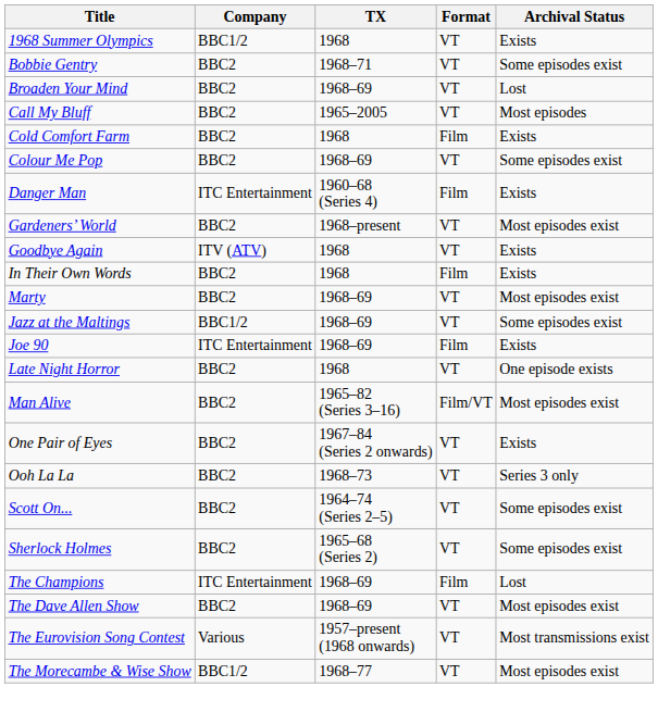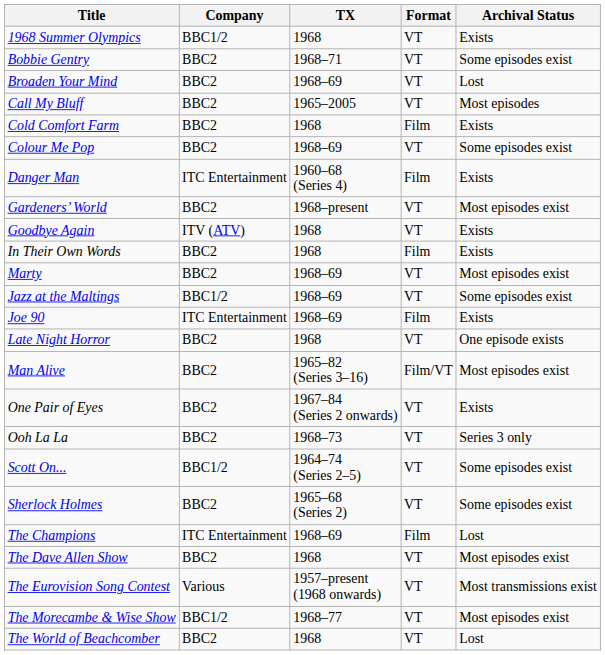 <table class="wikitable">
 <tr>
 <th>Title</th>
 <th>Company</th>
 <th>TX</th>
 <th>Format</th>
 <th>Archival Status</th>
 </tr>
 <tr>
 <td><em><a href='#'>1968 Summer Olympics</a></em></td>
 <td>BBC1/2</td>
 <td>1968</td>
 <td>VT</td>
 <td>Exists</td>
 </tr>
 <tr>
 <td><em><a href='#'>Bobbie Gentry</a></em></td>
 <td>BBC2</td>
 <td>1968–71</td>
 <td>VT</td>
 <td>Some episodes exist</td>
 </tr>
 <tr>
 <td><em><a href='#'>Broaden Your Mind</a></em></td>
 <td>BBC2</td>
 <td>1968–69</td>
 <td>VT</td>
 <td>Lost </td>
 </tr>
 <tr>
 <td><em><a href='#'>Call My Bluff</a></em></td>
 <td>BBC2</td>
 <td>1965–2005</td>
 <td>VT</td>
 <td>Most episodes</td>
 </tr>
 <tr>
 <td><em><a href='#'>Cold Comfort Farm</a></em></td>
 <td>BBC2</td>
 <td>1968</td>
 <td>Film</td>
 <td>Exists</td>
 </tr>
 <tr>
 <td><em><a href='#'>Colour Me Pop</a></em></td>
 <td>BBC2</td>
 <td>1968–69</td>
 <td>VT</td>
 <td>Some episodes exist </td>
 </tr>
 <tr>
 <td><em><a href='#'>Danger Man</a></em></td>
 <td>ITC Entertainment</td>
 <td>1960–68<br>(Series 4)</td>
 <td>Film</td>
 <td>Exists</td>
 </tr>
 <tr>
 <td><a href='#'><em>Gardeners’ World</em></a></td>
 <td>BBC2</td>
 <td>1968–present</td>
 <td>VT</td>
 <td>Most episodes exist</td>
 </tr>
 <tr>
 <td><a href='#'><em>Goodbye Again</em></a></td>
 <td>ITV (<a href='#'>ATV</a>)</td>
 <td>1968</td>
 <td>VT</td>
 <td>Exists</td>
 </tr>
 <tr>
 <td><em>In Their Own Words</em></td>
 <td>BBC2</td>
 <td>1968</td>
 <td>Film</td>
 <td>Exists</td>
 </tr>
 <tr>
 <td><a href='#'><em>Marty</em></a></td>
 <td>BBC2</td>
 <td>1968–69</td>
 <td>VT</td>
 <td>Most episodes exist</td>
 </tr>
 <tr>
 <td><em><a href='#'>Jazz at the Maltings</a></em></td>
 <td>BBC1/2</td>
 <td>1968–69</td>
 <td>VT</td>
 <td>Some episodes exist</td>
 </tr>
 <tr>
 <td><em><a href='#'>Joe 90</a></em></td>
 <td>ITC Entertainment</td>
 <td>1968–69</td>
 <td>Film</td>
 <td>Exists</td>
 </tr>
 <tr>
 <td><em><a href='#'>Late Night Horror</a></em></td>
 <td>BBC2</td>
 <td>1968</td>
 <td>VT</td>
 <td>One episode exists</td>
 </tr>
 <tr>
 <td><a href='#'><em>Man Alive</em></a></td>
 <td>BBC2</td>
 <td>1965–82<br>(Series 3–16)</td>
 <td>Film/VT</td>
 <td>Most episodes exist</td>
 </tr>
 <tr>
 <td><em>One Pair of Eyes</em></td>
 <td>BBC2</td>
 <td>1967–84<br>(Series 2 onwards)</td>
 <td>VT</td>
 <td>Exists</td>
 </tr>
 <tr>
 <td><em>Ooh La La</em></td>
 <td>BBC2</td>
 <td>1968–73</td>
 <td>VT</td>
 <td>Series 3 only</td>
 </tr>
 <tr>
 <td><a href='#'><em>Scott On...</em></a></td>
-<td>BBC2</td>
+<td>BBC1/2</td>
 <td>1964–74<br>(Series 2–5)</td>
 <td>VT</td>
 <td>Some episodes exist</td>
 </tr>
 <tr>
 <td><a href='#'><em>Sherlock Holmes</em></a></td>
 <td>BBC2</td>
 <td>1965–68<br>(Series 2)</td>
 <td>VT</td>
 <td>Some episodes exist</td>
 </tr>
 <tr>
 <td><em><a href='#'>The Champions</a></em></td>
 <td>ITC Entertainment</td>
 <td>1968–69</td>
 <td>Film</td>
 <td>Lost</td>
 </tr>
 <tr>
 <td><a href='#'><em>The Dave Allen Show</em></a></td>
 <td>BBC2</td>
-<td>1968–69</td>
+<td>1968</td>
 <td>VT</td>
 <td>Most episodes exist</td>
 </tr>
 <tr>
 <td><a href='#'><em>The Eurovision Song Contest</em></a></td>
 <td>Various</td>
 <td>1957–present<br>(1968 onwards)</td>
 <td>VT</td>
 <td>Most transmissions exist </td>
 </tr>
 <tr>
 <td><a href='#'><em>The Morecambe & Wise Show</em></a></td>
 <td>BBC1/2</td>
 <td>1968–77</td>
 <td>VT</td>
 <td>Most episodes exist</td>
 </tr>
+<tr>
+<td><em><a href='#'>The World of Beachcomber</a></em></td>
+<td>BBC2</td>
+<td>1968</td>
+<td>VT</td>
+<td>Lost</td>
+</tr>
 </table>
